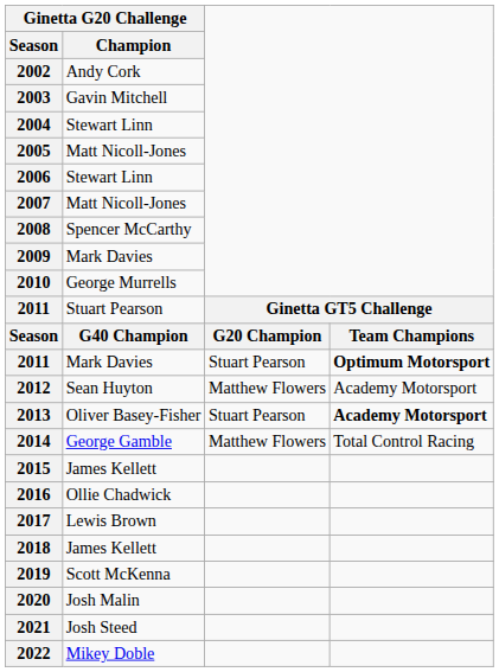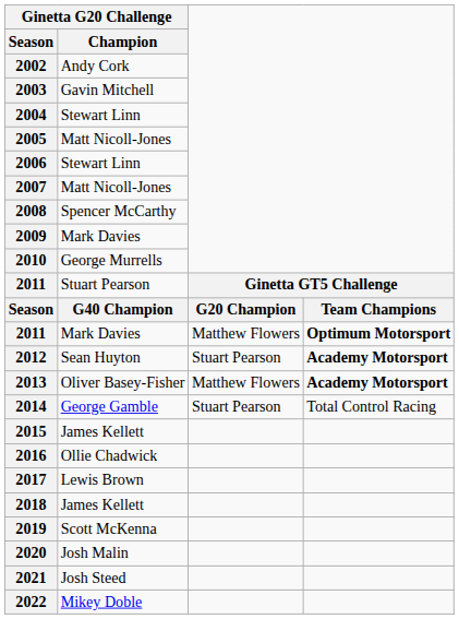 <table class="wikitable">
 <tr>
 <th colspan=2>Ginetta G20 Challenge</th>
 </tr>
 <tr>
 <th>Season</th>
 <th>Champion</th>
 </tr>
 <tr>
 <th>2002</th>
 <td> Andy Cork</td>
 </tr>
 <tr>
 <th>2003</th>
 <td> Gavin Mitchell</td>
 </tr>
 <tr>
 <th>2004</th>
 <td> Stewart Linn</td>
 </tr>
 <tr>
 <th>2005</th>
 <td> Matt Nicoll-Jones</td>
 </tr>
 <tr>
 <th>2006</th>
 <td> Stewart Linn</td>
 </tr>
 <tr>
 <th>2007</th>
 <td> Matt Nicoll-Jones</td>
 </tr>
 <tr>
 <th>2008</th>
 <td> Spencer McCarthy</td>
 </tr>
 <tr>
 <th>2009</th>
 <td> Mark Davies</td>
 </tr>
 <tr>
 <th>2010</th>
 <td> George Murrells</td>
 </tr>
 <tr>
 <th>2011</th>
 <td> Stuart Pearson</td>
 <th colspan="3">Ginetta GT5 Challenge</th>
 </tr>
 <tr>
 <th>Season</th>
 <th>G40 Champion</th>
 <th>G20 Champion</th>
 <th>Team Champions</th>
 </tr>
 <tr>
 <th>2011</th>
 <td> Mark Davies</td>
-<td> Stuart Pearson</td>
+<td> Matthew Flowers</td>
 <td><strong> Optimum Motorsport</strong></td>
 </tr>
 <tr>
 <th>2012</th>
 <td> Sean Huyton</td>
-<td> Matthew Flowers</td>
-<td> Academy Motorsport</td>
+<td> Stuart Pearson</td>
+<td><strong> Academy Motorsport</strong></td>
 </tr>
 <tr>
 <th>2013</th>
 <td> Oliver Basey-Fisher</td>
-<td> Stuart Pearson</td>
+<td> Matthew Flowers</td>
 <td><strong> Academy Motorsport</strong></td>
 </tr>
 <tr>
 <th>2014</th>
 <td> <a href='#'>George Gamble</a></td>
-<td> Matthew Flowers</td>
+<td> Stuart Pearson</td>
 <td> Total Control Racing</td>
 </tr>
 <tr>
 <th>2015</th>
 <td> James Kellett</td>
 <td></td>
 <td></td>
 </tr>
 <tr>
 <th>2016</th>
 <td> Ollie Chadwick</td>
 <td></td>
 </tr>
 <tr>
 <th>2017</th>
 <td> Lewis Brown</td>
 <td></td>
 <td></td>
 </tr>
 <tr>
 <th>2018</th>
 <td> James Kellett</td>
 <td></td>
 <td></td>
 </tr>
 <tr>
 <th>2019</th>
 <td> Scott McKenna</td>
 <td></td>
 <td></td>
 </tr>
 <tr>
 <th>2020</th>
 <td> Josh Malin</td>
 <td></td>
 <td></td>
 </tr>
 <tr>
 <th>2021</th>
 <td> Josh Steed</td>
 <td></td>
 <td></td>
 </tr>
 <tr>
 <th>2022</th>
 <td> <a href='#'>Mikey Doble</a></td>
 <td></td>
 <td></td>
 </tr>
 </table>
